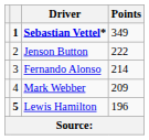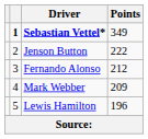 <table class="wikitable" style="font-size: 85%;">
 <tr>
 <th></th>
 <th></th>
 <th>Driver</th>
 <th>Points</th>
 </tr>
 <tr>
 <td align="left"></td>
 <td style="text-align:center;"><strong>1</strong></td>
 <td> <strong><a href='#'>Sebastian Vettel</a>*</strong></td>
 <td>349</td>
 </tr>
 <tr>
 <td align="left"></td>
 <td style="text-align:center;">2</td>
 <td> <a href='#'>Jenson Button</a></td>
 <td>222</td>
 </tr>
 <tr>
 <td align="left"></td>
 <td style="text-align:center;">3</td>
 <td> <a href='#'>Fernando Alonso</a></td>
-<td>214</td>
+<td>212</td>
 </tr>
 <tr>
 <td align="left"></td>
 <td style="text-align:center;">4</td>
 <td> <a href='#'>Mark Webber</a></td>
 <td>209</td>
 </tr>
 <tr>
 <td align="left"></td>
-<td style="text-align:center;"><strong>5</strong></td>
+<td style="text-align:center;">5</td>
 <td> <a href='#'>Lewis Hamilton</a></td>
 <td>196</td>
 </tr>
 <tr>
 <th colspan=4>Source: </th>
 </tr>
 </table>
